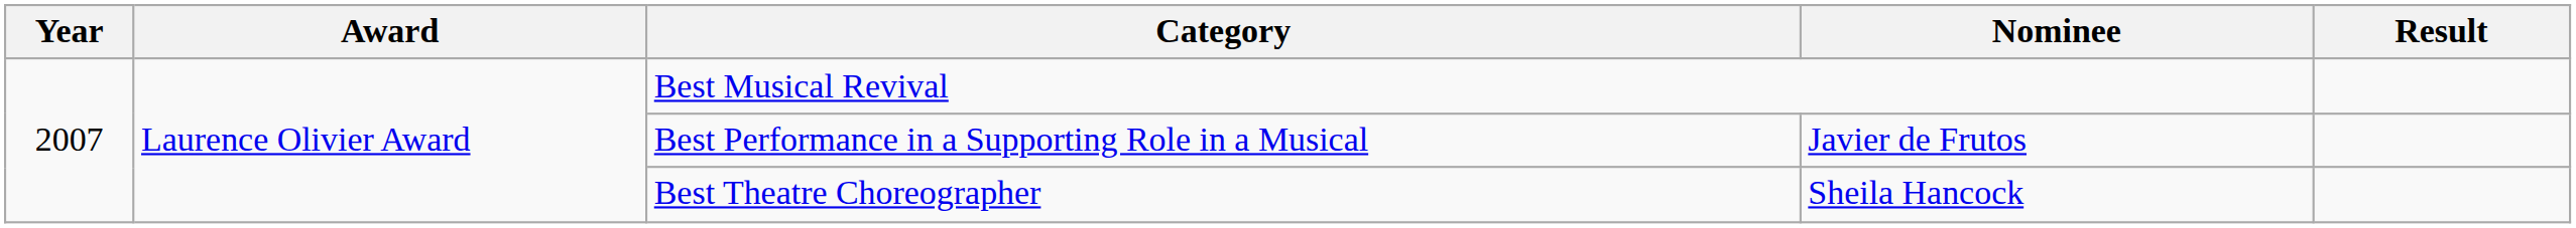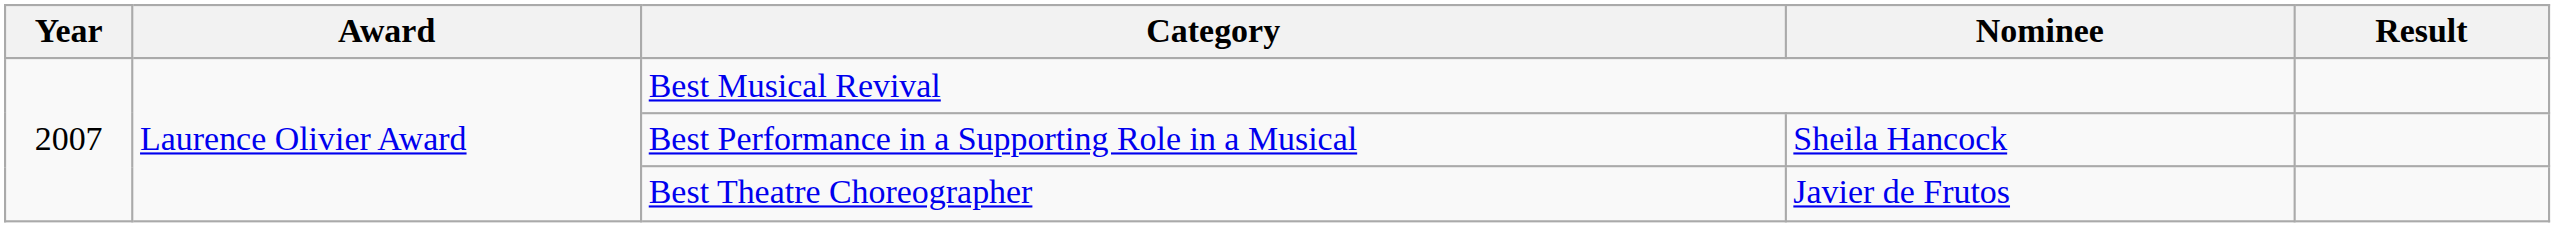 <table class="wikitable" style="width:95%;">
 <tr>
 <th style="width:5%;">Year</th>
 <th style="width:20%;">Award</th>
 <th style="width:45%;">Category</th>
 <th style="width:20%;">Nominee</th>
 <th style="width:10%;">Result</th>
 </tr>
 <tr>
 <td rowspan="3" style="text-align:center;">2007</td>
 <td rowspan="3"><a href='#'>Laurence Olivier Award</a></td>
 <td colspan="2"><a href='#'>Best Musical Revival</a></td>
 <td></td>
 </tr>
 <tr>
 <td><a href='#'>Best Performance in a Supporting Role in a Musical</a></td>
-<td><a href='#'>Javier de Frutos</a></td>
+<td><a href='#'>Sheila Hancock</a></td>
 <td></td>
 </tr>
 <tr>
 <td><a href='#'>Best Theatre Choreographer</a></td>
-<td><a href='#'>Sheila Hancock</a></td>
+<td><a href='#'>Javier de Frutos</a></td>
 <td></td>
 </tr>
 </table>
